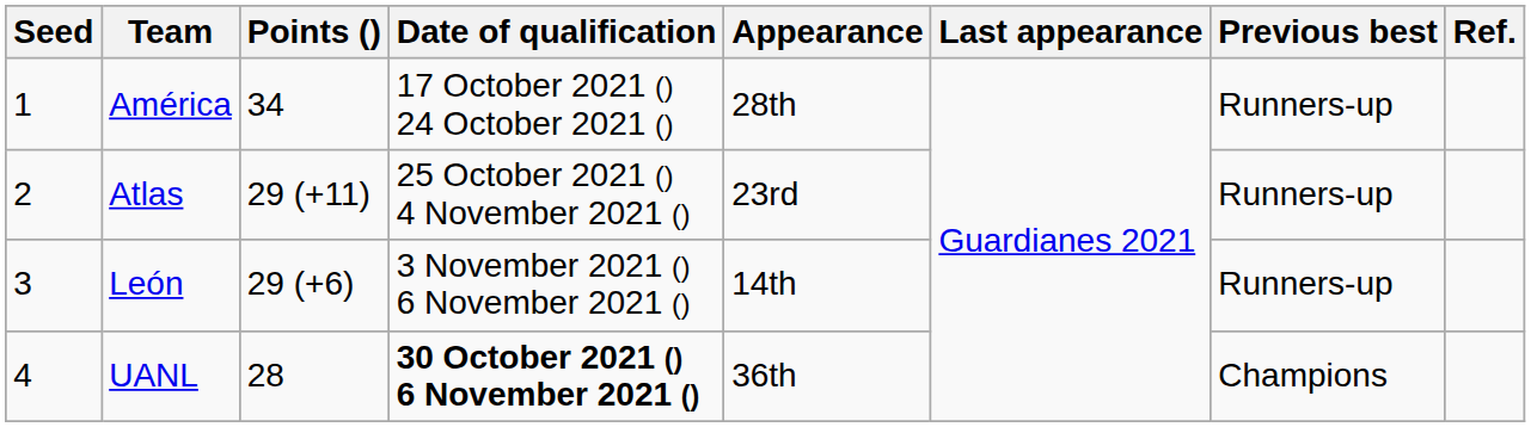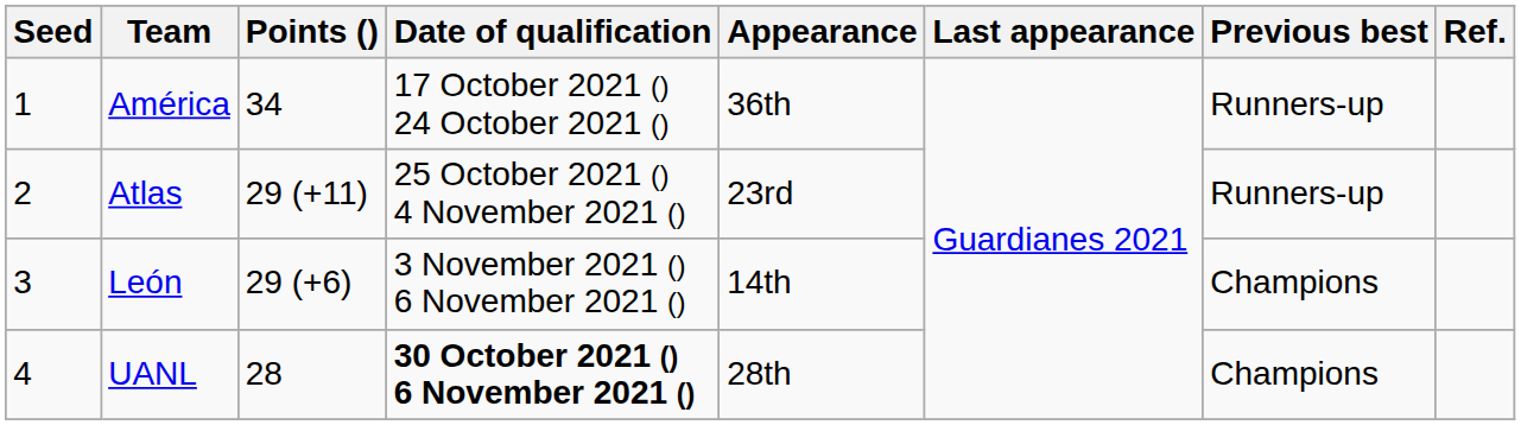 <table class="wikitable sortable">
 <tr>
 <th>Seed</th>
 <th>Team</th>
 <th>Points ()</th>
 <th>Date of qualification</th>
 <th>Appearance</th>
 <th>Last appearance</th>
 <th>Previous best</th>
 <th>Ref.</th>
 </tr>
 <tr>
 <td>1</td>
 <td><a href='#'>América</a></td>
 <td>34</td>
 <td>17 October 2021 <small>()</small><br>24 October 2021 <small>()</small></td>
-<td>28th</td>
+<td>36th</td>
 <td rowspan="4"><a href='#'>Guardianes 2021</a></td>
 <td>Runners-up<br></td>
 <td></td>
 </tr>
 <tr>
 <td>2</td>
 <td><a href='#'>Atlas</a></td>
 <td>29 (+11)</td>
 <td>25 October 2021  <small>()</small><br>4 November 2021 <small>()</small></td>
 <td>23rd</td>
 <td>Runners-up<br></td>
 <td></td>
 </tr>
 <tr>
 <td>3</td>
 <td><a href='#'>León</a></td>
 <td>29 (+6)</td>
 <td>3 November 2021 <small>()</small><br>6 November 2021 <small>()</small></td>
 <td>14th</td>
-<td>Runners-up<br></td>
+<td>Champions<br></td>
 <td></td>
 </tr>
 <tr>
 <td>4</td>
 <td><a href='#'>UANL</a></td>
 <td>28</td>
 <td><strong>30 October 2021 <small>()</small><br>6 November 2021 <small>()</small></strong></td>
-<td>36th</td>
+<td>28th</td>
 <td>Champions<br></td>
 <td></td>
 </tr>
 </table>
